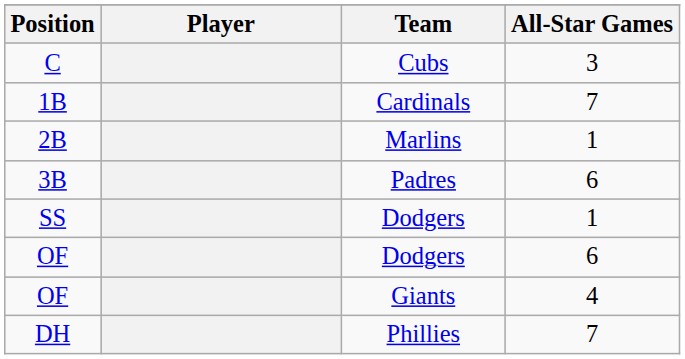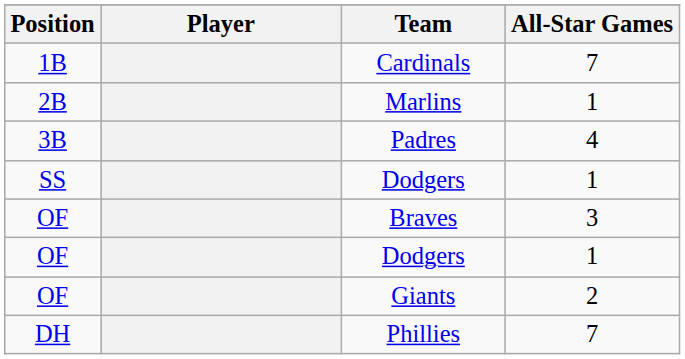 <table class="wikitable sortable plainrowheaders" style="text-align:center;">
 <tr>
 </tr>
 <tr>
 <th scope="col">Position</th>
 <th scope="col" style="width:150px;">Player</th>
 <th scope="col" style="width:100px;">Team</th>
 <th scope="col">All-Star Games</th>
-</tr>
-<tr>
-<td><a href='#'>C</a></td>
-<th scope="row" style="text-align:center"></th>
-<td><a href='#'>Cubs</a></td>
-<td>3</td>
 </tr>
 <tr>
 <td><a href='#'>1B</a></td>
 <th scope="row" style="text-align:center"></th>
 <td><a href='#'>Cardinals</a></td>
 <td>7</td>
 </tr>
 <tr>
 <td><a href='#'>2B</a></td>
 <th scope="row" style="text-align:center"></th>
 <td><a href='#'>Marlins</a></td>
 <td>1</td>
 </tr>
 <tr>
 <td><a href='#'>3B</a></td>
 <th scope="row" style="text-align:center"></th>
 <td><a href='#'>Padres</a></td>
-<td>6</td>
+<td>4</td>
 </tr>
 <tr>
 <td><a href='#'>SS</a></td>
 <th scope="row" style="text-align:center"></th>
 <td><a href='#'>Dodgers</a></td>
 <td>1</td>
 </tr>
 <tr>
 <td><a href='#'>OF</a></td>
 <th scope="row" style="text-align:center"></th>
+<td><a href='#'>Braves</a></td>
+<td>3</td>
+</tr>
+<tr>
+<td><a href='#'>OF</a></td>
+<th scope="row" style="text-align:center"></th>
 <td><a href='#'>Dodgers</a></td>
-<td>6</td>
+<td>1</td>
 </tr>
 <tr>
 <td><a href='#'>OF</a></td>
 <th scope="row" style="text-align:center"></th>
 <td><a href='#'>Giants</a></td>
-<td>4</td>
+<td>2</td>
 </tr>
 <tr>
 <td><a href='#'>DH</a></td>
 <th scope="row" style="text-align:center"></th>
 <td><a href='#'>Phillies</a></td>
 <td>7</td>
 </tr>
 </table>
